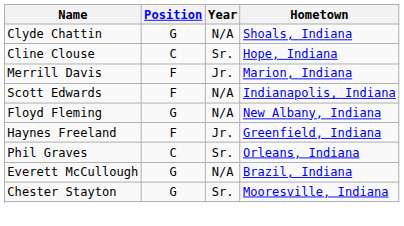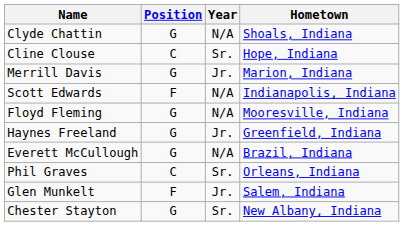 <table class="wikitable" style="text-align:center">
 <tr>
 <th>Name</th>
 <th><a href='#'>Position</a></th>
 <th>Year</th>
 <th>Hometown</th>
 </tr>
 <tr>
 <td style="text-align:left">Clyde Chattin</td>
 <td>G</td>
 <td>N/A</td>
 <td style="text-align:left"><a href='#'>Shoals, Indiana</a></td>
 </tr>
 <tr>
 <td style="text-align:left">Cline Clouse</td>
 <td>C</td>
 <td>Sr.</td>
 <td style="text-align:left"><a href='#'>Hope, Indiana</a></td>
 </tr>
 <tr>
 <td style="text-align:left">Merrill Davis</td>
-<td>F</td>
+<td>G</td>
 <td>Jr.</td>
 <td style="text-align:left"><a href='#'>Marion, Indiana</a></td>
 </tr>
 <tr>
 <td style="text-align:left">Scott Edwards</td>
 <td>F</td>
 <td>N/A</td>
 <td style="text-align:left"><a href='#'>Indianapolis, Indiana</a></td>
 </tr>
 <tr>
 <td style="text-align:left">Floyd Fleming</td>
 <td>G</td>
 <td>N/A</td>
-<td style="text-align:left"><a href='#'>New Albany, Indiana</a></td>
+<td style="text-align:left"><a href='#'>Mooresville, Indiana</a></td>
 </tr>
 <tr>
 <td style="text-align:left">Haynes Freeland</td>
-<td>F</td>
+<td>G</td>
 <td>Jr.</td>
 <td style="text-align:left"><a href='#'>Greenfield, Indiana</a></td>
+</tr>
+<tr>
+<td style="text-align:left">Everett McCullough</td>
+<td>G</td>
+<td>N/A</td>
+<td style="text-align:left"><a href='#'>Brazil, Indiana</a></td>
 </tr>
 <tr>
 <td style="text-align:left">Phil Graves</td>
 <td>C</td>
 <td>Sr.</td>
 <td style="text-align:left"><a href='#'>Orleans, Indiana</a></td>
 </tr>
 <tr>
-<td style="text-align:left">Everett McCullough</td>
-<td>G</td>
-<td>N/A</td>
-<td style="text-align:left"><a href='#'>Brazil, Indiana</a></td>
+<td style="text-align:left">Glen Munkelt</td>
+<td>F</td>
+<td>Jr.</td>
+<td style="text-align:left"><a href='#'>Salem, Indiana</a></td>
 </tr>
 <tr>
 <td style="text-align:left">Chester Stayton</td>
 <td>G</td>
 <td>Sr.</td>
-<td style="text-align:left"><a href='#'>Mooresville, Indiana</a></td>
+<td style="text-align:left"><a href='#'>New Albany, Indiana</a></td>
 </tr>
 </table>
